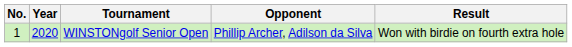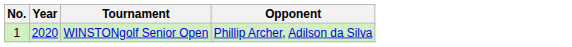 <table class="wikitable" style="font-size:95%;">
 <tr>
 <th>No.</th>
 <th>Year</th>
 <th>Tournament</th>
 <th>Opponent</th>
-<th>Result</th>
 </tr>
 <tr style="background:#D0F0C0;">
 <td align=center>1</td>
 <td><a href='#'>2020</a></td>
 <td><a href='#'>WINSTONgolf Senior Open</a></td>
 <td> <a href='#'>Phillip Archer</a>,  <a href='#'>Adilson da Silva</a></td>
-<td>Won with birdie on fourth extra hole</td>
 </tr>
 </table>
